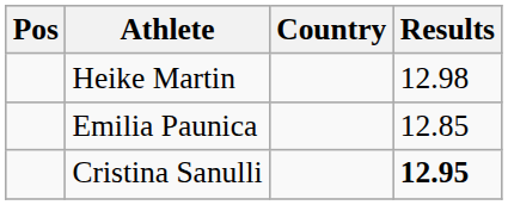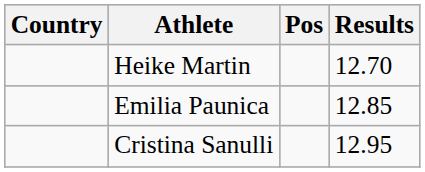 <table class="wikitable">
 <tr>
+<th>Country</th>
+<th>Athlete</th>
 <th>Pos</th>
-<th>Athlete</th>
-<th>Country</th>
 <th>Results</th>
 </tr>
 <tr>
+<td></td>
+<td>Heike Martin</td>
 <td align="center"></td>
-<td>Heike Martin</td>
-<td></td>
-<td>12.98</td>
+<td>12.70</td>
 </tr>
 <tr>
+<td></td>
+<td>Emilia Paunica</td>
 <td align="center"></td>
-<td>Emilia Paunica</td>
-<td></td>
 <td>12.85</td>
 </tr>
 <tr>
+<td></td>
+<td>Cristina Sanulli</td>
 <td align="center"></td>
-<td>Cristina Sanulli</td>
-<td></td>
-<td><strong>12.95</strong></td>
+<td>12.95</td>
 </tr>
 </table>
